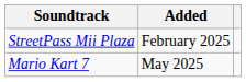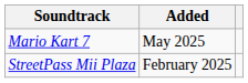 <table class="wikitable sortable">
 <tr>
 <th>Soundtrack</th>
 <th>Added</th>
 <th class="unsortable"></th>
 </tr>
 <tr>
+<td><em><a href='#'>Mario Kart 7</a></em></td>
+<td>May 2025</td>
+<td align="center"></td>
+</tr>
+<tr>
 <td><em><a href='#'>StreetPass Mii Plaza</a></em></td>
 <td>February 2025</td>
 <td align="center"></td>
 </tr>
-<tr>
-<td><em><a href='#'>Mario Kart 7</a></em></td>
-<td>May 2025</td>
-<td align="center"></td>
-</tr>
 </table>
